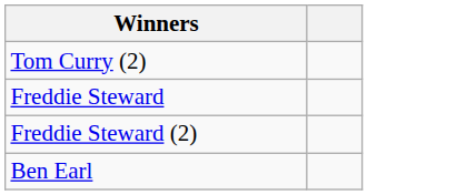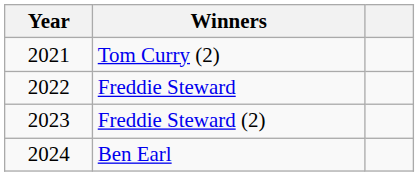 <table class="wikitable">
 <tr>
+<th width=60>Year</th>
 <th width=200>Winners</th>
 <th width=30></th>
 </tr>
 <tr>
+<td align=center>2021</td>
 <td><a href='#'>Tom Curry</a> (2)</td>
 <td align=center></td>
 </tr>
 <tr>
+<td align=center>2022</td>
 <td><a href='#'>Freddie Steward</a></td>
 <td align=center></td>
 </tr>
 <tr>
+<td align=center>2023</td>
 <td><a href='#'>Freddie Steward</a> (2)</td>
 <td align=center></td>
 </tr>
 <tr>
+<td align=center>2024</td>
 <td><a href='#'>Ben Earl</a></td>
 <td align=center></td>
 </tr>
 </table>
